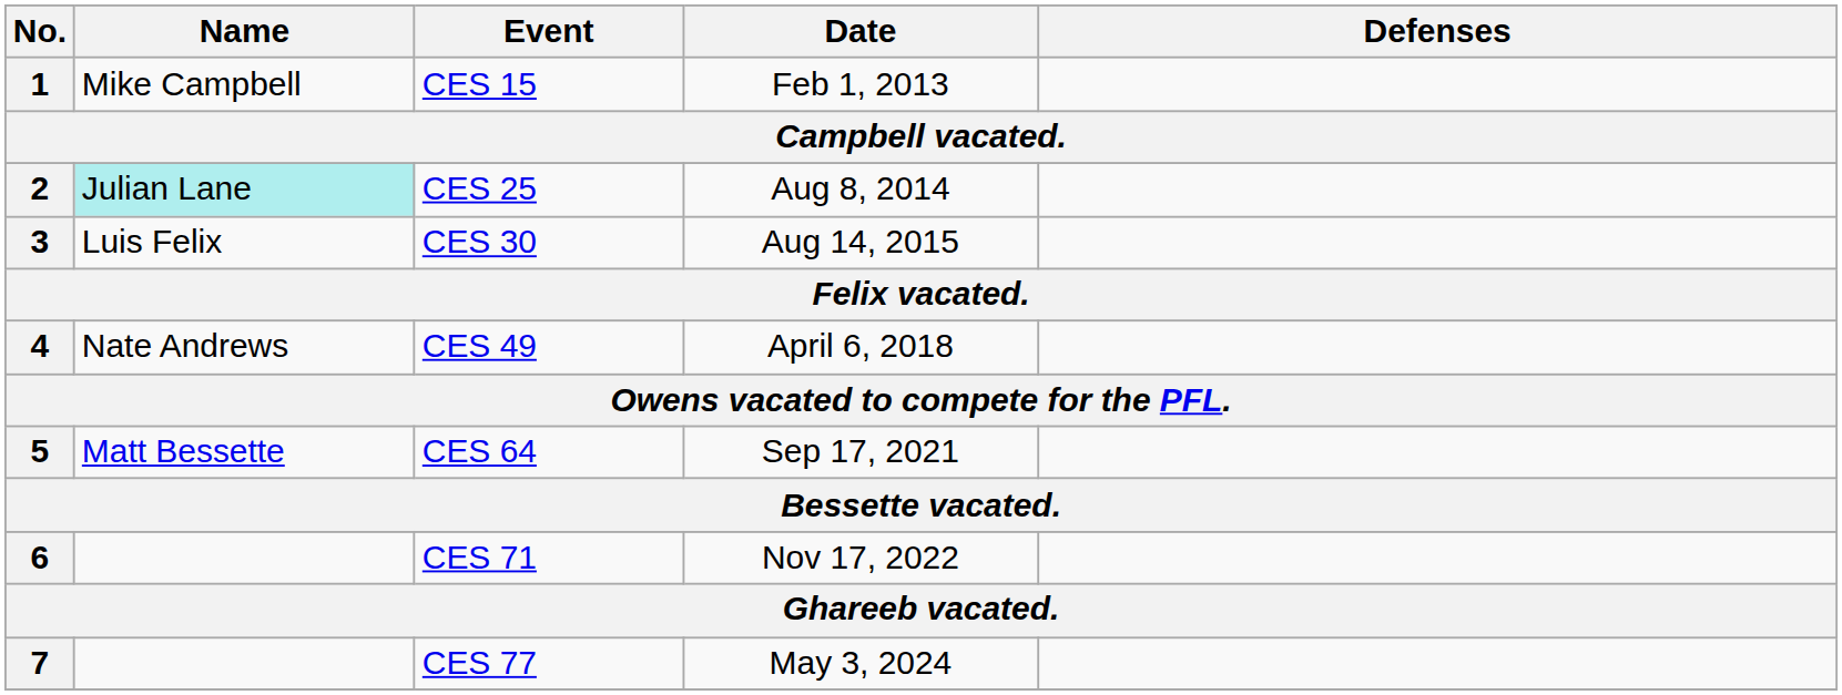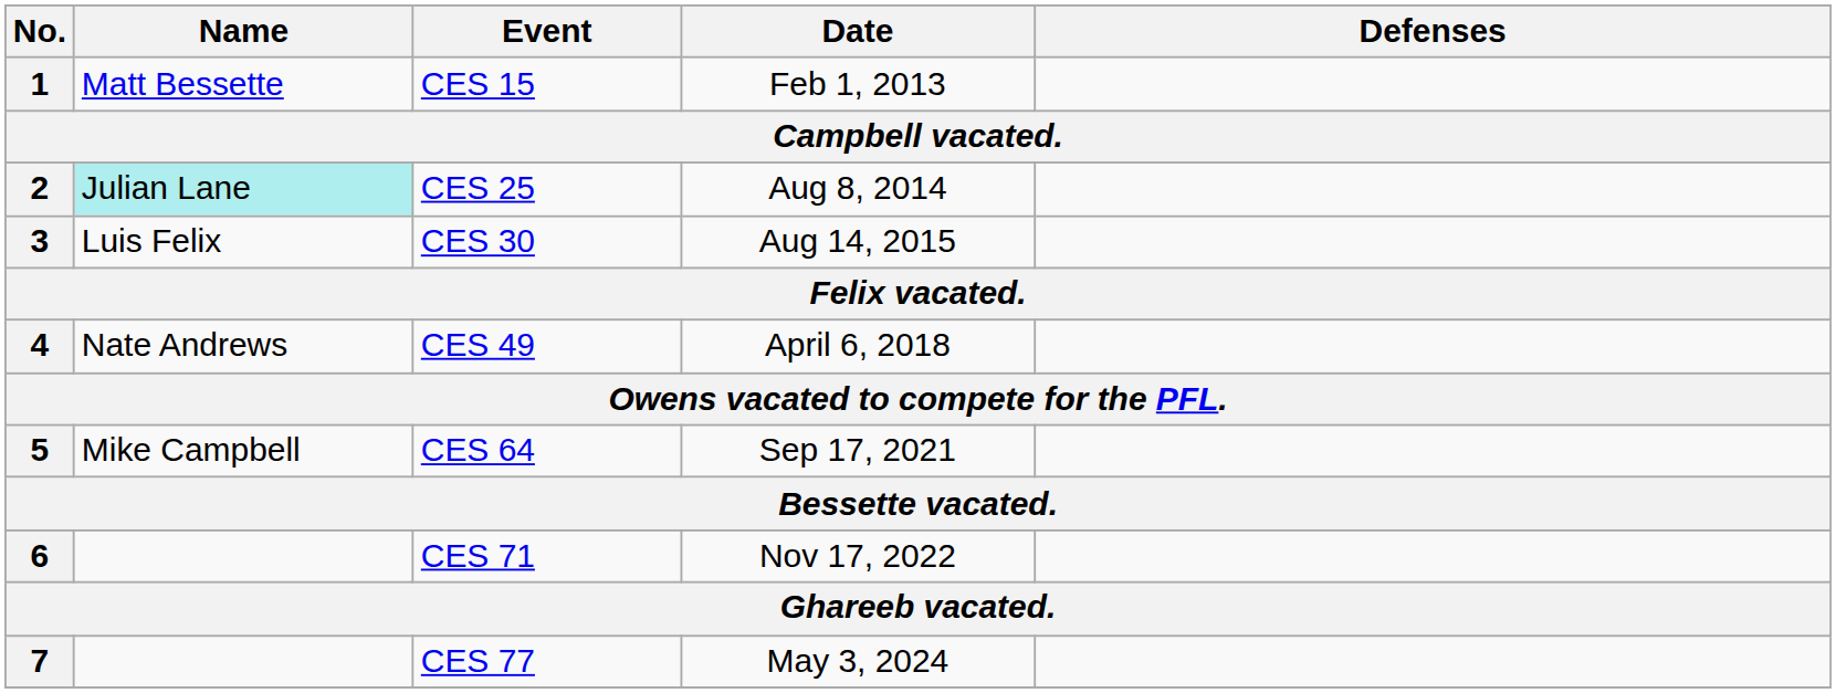 <table class="wikitable" width=100%>
 <tr>
 <th width=1%>No.</th>
 <th width=19%>Name</th>
 <th width=15%>Event</th>
 <th width=20%>Date</th>
 <th width=45%>Defenses</th>
 </tr>
 <tr>
 <th>1</th>
-<td> Mike Campbell <br></td>
+<td> <a href='#'>Matt Bessette</a> <br></td>
 <td><a href='#'>CES 15</a><br></td>
 <td align=center>Feb 1, 2013</td>
 <td></td>
 </tr>
 <tr>
 <th colspan=6 align=center><em>Campbell vacated.</em></th>
 </tr>
 <tr>
 <th>2</th>
 <td style="background: paleturquoise;"> Julian Lane <br></td>
 <td><a href='#'>CES 25</a><br></td>
 <td align=center>Aug 8, 2014</td>
 <td></td>
 </tr>
 <tr>
 <th>3</th>
 <td> Luis Felix</td>
 <td><a href='#'>CES 30</a><br></td>
 <td align=center>Aug 14, 2015</td>
 <td></td>
 </tr>
 <tr>
 <th colspan=6 align=center><em>Felix vacated.</em></th>
 </tr>
 <tr>
 <th>4</th>
 <td> Nate Andrews <br></td>
 <td><a href='#'>CES 49</a><br></td>
 <td align=center>April 6, 2018</td>
 <td><br></td>
 </tr>
 <tr>
 <th colspan=6 align=center><em>Owens vacated to compete for the <a href='#'>PFL</a>.</em></th>
 </tr>
 <tr>
 <th>5</th>
-<td> <a href='#'>Matt Bessette</a> <br></td>
+<td> Mike Campbell <br></td>
 <td><a href='#'>CES 64</a><br></td>
 <td align=center>Sep 17, 2021</td>
 <td></td>
 </tr>
 <tr>
 <th colspan=6 align=center><em>Bessette vacated.</em></th>
 </tr>
 <tr>
 <th>6</th>
 <td> <br></td>
 <td><a href='#'>CES 71</a><br></td>
 <td align=center>Nov 17, 2022</td>
 <td></td>
 </tr>
 <tr>
 <th colspan=6 align=center><em>Ghareeb vacated.</em></th>
 </tr>
 <tr>
 <th>7</th>
 <td> <br></td>
 <td><a href='#'>CES 77</a><br></td>
 <td align=center>May 3, 2024</td>
 <td></td>
 </tr>
 <tr>
 </tr>
 </table>
